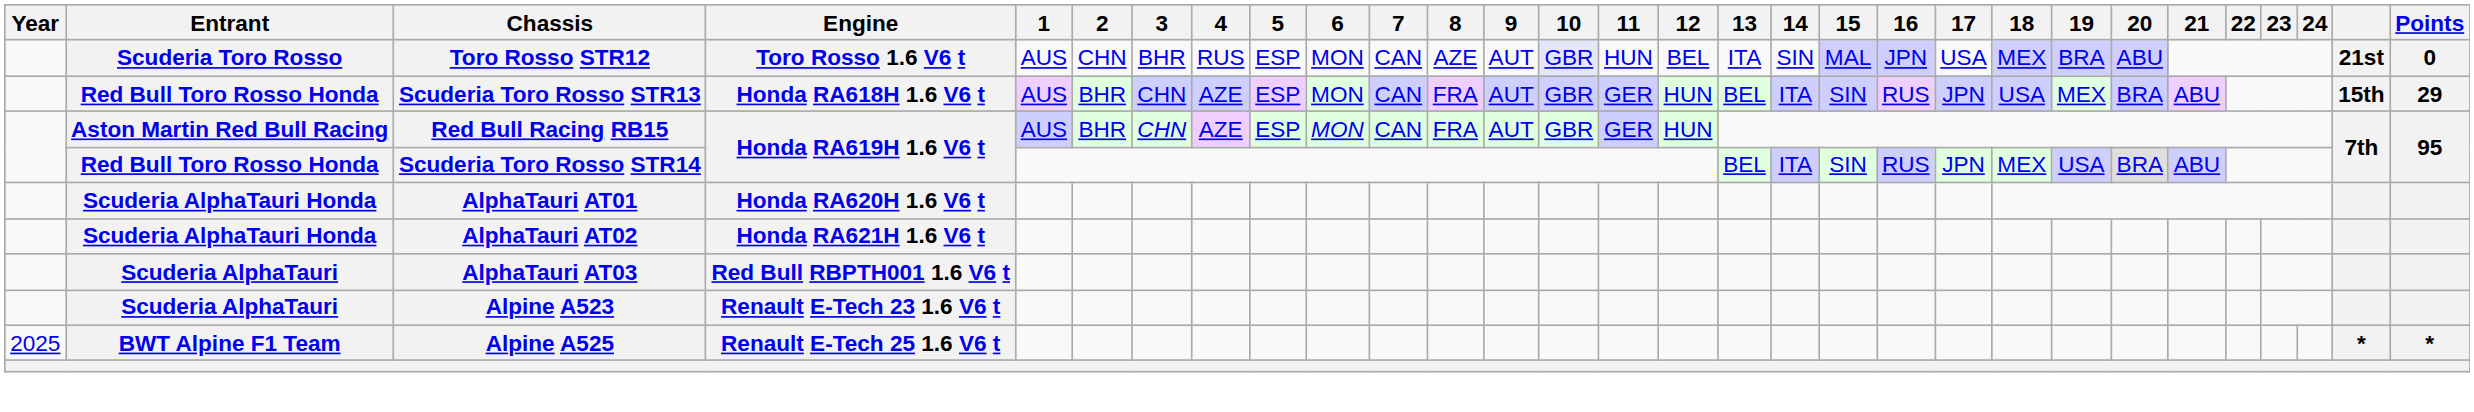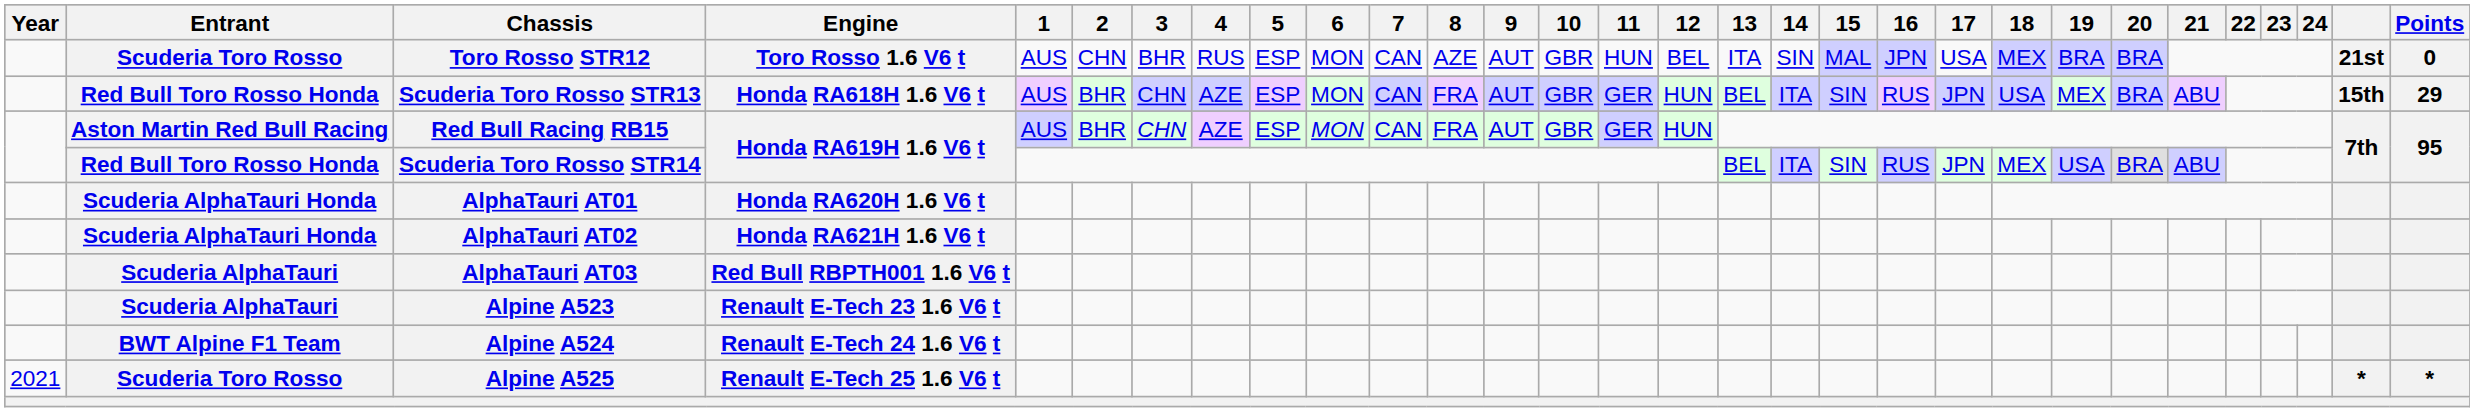 <table class="wikitable" style="font-size: 85%; text-align: center">
 <tr>
 <th>Year</th>
 <th>Entrant</th>
 <th>Chassis</th>
 <th>Engine</th>
 <th>1</th>
 <th>2</th>
 <th>3</th>
 <th>4</th>
 <th>5</th>
 <th>6</th>
 <th>7</th>
 <th>8</th>
 <th>9</th>
 <th>10</th>
 <th>11</th>
 <th>12</th>
 <th>13</th>
 <th>14</th>
 <th>15</th>
 <th>16</th>
 <th>17</th>
 <th>18</th>
 <th>19</th>
 <th>20</th>
 <th>21</th>
 <th>22</th>
 <th>23</th>
 <th>24</th>
 <th></th>
 <th><a href='#'>Points</a></th>
 </tr>
 <tr>
 <td id=2017R></td>
 <th nowrap><a href='#'>Scuderia Toro Rosso</a></th>
 <th nowrap><a href='#'>Toro Rosso</a> <a href='#'>STR12</a></th>
 <th nowrap><a href='#'>Toro Rosso</a> 1.6 <a href='#'>V6</a> <a href='#'>t</a></th>
 <td><a href='#'>AUS</a></td>
 <td><a href='#'>CHN</a></td>
 <td><a href='#'>BHR</a></td>
 <td><a href='#'>RUS</a></td>
 <td><a href='#'>ESP</a></td>
 <td><a href='#'>MON</a></td>
 <td><a href='#'>CAN</a></td>
 <td><a href='#'>AZE</a></td>
 <td><a href='#'>AUT</a></td>
-<td style="background: lavender;"><a href='#'>GBR</a></td>
+<td><a href='#'>GBR</a></td>
 <td><a href='#'>HUN</a></td>
 <td><a href='#'>BEL</a></td>
 <td><a href='#'>ITA</a></td>
 <td><a href='#'>SIN</a></td>
 <td style="background:#CFCFFF;"><a href='#'>MAL</a><br></td>
 <td style="background:#CFCFFF;"><a href='#'>JPN</a><br></td>
 <td><a href='#'>USA</a></td>
 <td style="background:#CFCFFF;"><a href='#'>MEX</a><br></td>
 <td style="background:#CFCFFF;"><a href='#'>BRA</a><br></td>
-<td style="background:#CFCFFF;"><a href='#'>ABU</a><br></td>
+<td style="background:#CFCFFF;"><a href='#'>BRA</a><br></td>
 <td colspan=4></td>
 <th>21st</th>
 <th>0</th>
 </tr>
 <tr>
 <td id=2018R></td>
 <th nowrap><a href='#'>Red Bull Toro Rosso Honda</a></th>
 <th nowrap><a href='#'>Scuderia Toro Rosso</a> <a href='#'>STR13</a></th>
 <th nowrap><a href='#'>Honda</a> <a href='#'>RA618H</a> 1.6 <a href='#'>V6</a> <a href='#'>t</a></th>
 <td style="background:#EFCFFF;"><a href='#'>AUS</a><br></td>
 <td style="background:#DFFFDF;"><a href='#'>BHR</a><br></td>
 <td style="background:#CFCFFF;"><a href='#'>CHN</a><br></td>
 <td style="background:#CFCFFF;"><a href='#'>AZE</a><br></td>
 <td style="background:#EFCFFF;"><a href='#'>ESP</a><br></td>
 <td style="background:#DFFFDF;"><a href='#'>MON</a><br></td>
 <td style="background:#CFCFFF;"><a href='#'>CAN</a><br></td>
 <td style="background:#EFCFFF;"><a href='#'>FRA</a><br></td>
 <td style="background:#CFCFFF;"><a href='#'>AUT</a><br></td>
 <td style="background:#CFCFFF;"><a href='#'>GBR</a><br></td>
 <td style="background:#CFCFFF;"><a href='#'>GER</a><br></td>
 <td style="background:#DFFFDF;"><a href='#'>HUN</a><br></td>
 <td style="background:#DFFFDF;"><a href='#'>BEL</a><br></td>
 <td style="background:#CFCFFF;"><a href='#'>ITA</a><br></td>
 <td style="background:#CFCFFF;"><a href='#'>SIN</a><br></td>
 <td style="background:#EFCFFF;"><a href='#'>RUS</a><br></td>
 <td style="background:#CFCFFF;"><a href='#'>JPN</a><br></td>
 <td style="background:#CFCFFF;"><a href='#'>USA</a><br></td>
 <td style="background:#DFFFDF;"><a href='#'>MEX</a><br></td>
 <td style="background:#CFCFFF;"><a href='#'>BRA</a><br></td>
 <td style="background:#EFCFFF;"><a href='#'>ABU</a><br></td>
 <td colspan=3></td>
 <th>15th</th>
 <th>29</th>
 </tr>
 <tr>
 <td id=2019R rowspan=2></td>
 <th nowrap><a href='#'>Aston Martin Red Bull Racing</a></th>
 <th nowrap><a href='#'>Red Bull Racing</a> <a href='#'>RB15</a></th>
 <th rowspan="2" nowrap><a href='#'>Honda</a> <a href='#'>RA619H</a> 1.6 <a href='#'>V6</a> <a href='#'>t</a></th>
 <td style="background:#CFCFFF;"><a href='#'>AUS</a><br></td>
 <td style="background:#DFFFDF;"><a href='#'>BHR</a><br></td>
 <td style="background:#DFFFDF;"><em><a href='#'>CHN</a></em><br></td>
 <td style="background:#EFCFFF;"><a href='#'>AZE</a><br></td>
 <td style="background:#DFFFDF;"><a href='#'>ESP</a><br></td>
 <td style="background:#DFFFDF;"><em><a href='#'>MON</a></em><br></td>
 <td style="background:#DFFFDF;"><a href='#'>CAN</a><br></td>
 <td style="background:#DFFFDF;"><a href='#'>FRA</a><br></td>
 <td style="background:#DFFFDF;"><a href='#'>AUT</a><br></td>
 <td style="background:#DFFFDF;"><a href='#'>GBR</a><br></td>
 <td style="background:#CFCFFF;"><a href='#'>GER</a><br></td>
 <td style="background:#DFFFDF;"><a href='#'>HUN</a><br></td>
 <td colspan=12></td>
 <th rowspan="2">7th</th>
 <th rowspan="2">95</th>
 </tr>
 <tr>
 <th nowrap><a href='#'>Red Bull Toro Rosso Honda</a></th>
 <th nowrap><a href='#'>Scuderia Toro Rosso</a> <a href='#'>STR14</a></th>
 <td colspan=12></td>
 <td style="background:#DFFFDF;"><a href='#'>BEL</a><br></td>
 <td style="background:#CFCFFF;"><a href='#'>ITA</a><br></td>
 <td style="background:#DFFFDF;"><a href='#'>SIN</a><br></td>
 <td style="background:#CFCFFF;"><a href='#'>RUS</a><br></td>
 <td style="background:#DFFFDF;"><a href='#'>JPN</a><br></td>
 <td style="background:#DFFFDF;"><a href='#'>MEX</a><br></td>
 <td style="background:#CFCFFF;"><a href='#'>USA</a><br></td>
 <td style="background:#DFDFDF;"><a href='#'>BRA</a><br></td>
 <td style="background:#CFCFFF;"><a href='#'>ABU</a><br></td>
 <td colspan=3></td>
 </tr>
 <tr>
 <td id=2020R></td>
 <th nowrap><a href='#'>Scuderia AlphaTauri Honda</a></th>
 <th nowrap><a href='#'>AlphaTauri</a> <a href='#'>AT01</a></th>
 <th nowrap><a href='#'>Honda</a> <a href='#'>RA620H</a> 1.6 <a href='#'>V6</a> <a href='#'>t</a></th>
 <td></td>
 <td></td>
 <td></td>
 <td></td>
 <td></td>
 <td></td>
 <td></td>
 <td></td>
 <td></td>
 <td></td>
 <td></td>
 <td></td>
 <td></td>
 <td></td>
 <td></td>
 <td></td>
 <td></td>
 <td colspan=7></td>
 <th></th>
 <th></th>
 </tr>
 <tr>
 <td id=2021R></td>
 <th nowrap><a href='#'>Scuderia AlphaTauri Honda</a></th>
 <th nowrap><a href='#'>AlphaTauri</a> <a href='#'>AT02</a></th>
 <th nowrap><a href='#'>Honda</a> <a href='#'>RA621H</a> 1.6 <a href='#'>V6</a> <a href='#'>t</a></th>
 <td></td>
 <td></td>
 <td></td>
 <td></td>
 <td></td>
 <td></td>
 <td></td>
 <td></td>
 <td></td>
 <td></td>
 <td></td>
 <td></td>
 <td></td>
 <td></td>
 <td></td>
 <td></td>
 <td></td>
 <td></td>
 <td></td>
 <td></td>
 <td></td>
 <td></td>
 <td colspan=2></td>
 <th></th>
 <th></th>
 </tr>
 <tr>
 <td id=2022R></td>
 <th nowrap><a href='#'>Scuderia AlphaTauri</a></th>
 <th nowrap><a href='#'>AlphaTauri</a> <a href='#'>AT03</a></th>
 <th nowrap><a href='#'>Red Bull</a> <a href='#'>RBPTH001</a> 1.6 <a href='#'>V6</a> <a href='#'>t</a></th>
 <td></td>
 <td></td>
 <td></td>
 <td></td>
 <td></td>
 <td></td>
 <td></td>
 <td></td>
 <td></td>
 <td></td>
 <td></td>
 <td></td>
 <td></td>
 <td></td>
 <td></td>
 <td></td>
 <td></td>
 <td></td>
 <td></td>
 <td></td>
 <td></td>
 <td></td>
 <td colspan=2></td>
 <th></th>
 <th></th>
 </tr>
 <tr>
 <td id=2023R></td>
 <th nowrap><a href='#'>Scuderia AlphaTauri</a></th>
 <th nowrap><a href='#'>Alpine</a> <a href='#'>A523</a></th>
 <th nowrap><a href='#'>Renault</a> <a href='#'>E-Tech 23</a> 1.6 <a href='#'>V6</a> <a href='#'>t</a></th>
 <td></td>
 <td></td>
 <td></td>
 <td></td>
 <td></td>
 <td></td>
 <td></td>
 <td></td>
 <td></td>
 <td></td>
 <td></td>
 <td></td>
 <td></td>
 <td></td>
 <td></td>
 <td></td>
 <td></td>
 <td></td>
 <td></td>
 <td></td>
 <td></td>
 <td></td>
 <td colspan=2></td>
 <th></th>
 <th></th>
 </tr>
 <tr>
-<td id=2025R><a href='#'>2025</a></td>
-<th><a href='#'>BWT Alpine F1 Team</a></th>
+<td id=2024R></td>
+<th nowrap><a href='#'>BWT Alpine F1 Team</a></th>
+<th nowrap><a href='#'>Alpine</a> <a href='#'>A524</a></th>
+<th nowrap><a href='#'>Renault</a> <a href='#'>E-Tech 24</a> 1.6 <a href='#'>V6</a> <a href='#'>t</a></th>
+<td></td>
+<td></td>
+<td></td>
+<td></td>
+<td></td>
+<td></td>
+<td></td>
+<td></td>
+<td></td>
+<td></td>
+<td></td>
+<td></td>
+<td></td>
+<td></td>
+<td></td>
+<td></td>
+<td></td>
+<td></td>
+<td></td>
+<td></td>
+<td></td>
+<td></td>
+<td></td>
+<td></td>
+<th></th>
+<th></th>
+</tr>
+<tr>
+<td id=2025R><a href='#'>2021</a></td>
+<th nowrap><a href='#'>Scuderia Toro Rosso</a></th>
 <th><a href='#'>Alpine</a> <a href='#'>A525</a></th>
 <th><a href='#'>Renault</a> <a href='#'>E-Tech 25</a> 1.6 <a href='#'>V6</a> <a href='#'>t</a></th>
 <td></td>
 <td></td>
 <td></td>
 <td></td>
 <td></td>
 <td></td>
 <td></td>
 <td></td>
 <td></td>
 <td></td>
 <td></td>
 <td></td>
 <td></td>
 <td></td>
 <td></td>
 <td></td>
 <td></td>
 <td></td>
 <td></td>
 <td></td>
 <td></td>
 <td></td>
 <td></td>
 <td></td>
 <th>*</th>
 <th>*</th>
 </tr>
 <tr>
 <th colspan="30"></th>
 </tr>
 </table>
